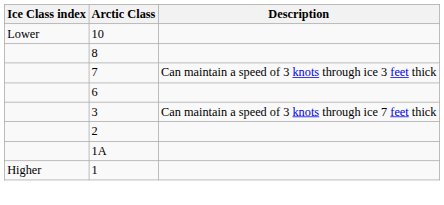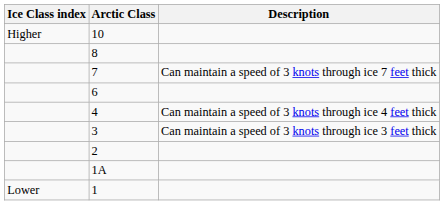 <table class="wikitable">
 <tr>
 <th>Ice Class index</th>
 <th>Arctic Class</th>
 <th>Description</th>
 </tr>
 <tr>
-<td>Lower</td>
+<td>Higher</td>
 <td>10</td>
 <td></td>
 </tr>
 <tr>
 <td></td>
 <td>8</td>
 <td></td>
 </tr>
 <tr>
 <td></td>
 <td>7</td>
-<td>Can maintain a speed of 3 <a href='#'>knots</a> through ice 3 <a href='#'>feet</a> thick</td>
+<td>Can maintain a speed of 3 <a href='#'>knots</a> through ice 7 <a href='#'>feet</a> thick</td>
 </tr>
 <tr>
 <td></td>
 <td>6</td>
 <td></td>
 </tr>
 <tr>
 <td></td>
+<td>4</td>
+<td>Can maintain a speed of 3 <a href='#'>knots</a> through ice 4 <a href='#'>feet</a> thick</td>
+</tr>
+<tr>
+<td></td>
 <td>3</td>
-<td>Can maintain a speed of 3 <a href='#'>knots</a> through ice 7 <a href='#'>feet</a> thick</td>
+<td>Can maintain a speed of 3 <a href='#'>knots</a> through ice 3 <a href='#'>feet</a> thick</td>
 </tr>
 <tr>
 <td></td>
 <td>2</td>
 <td></td>
 </tr>
 <tr>
 <td></td>
 <td>1A</td>
 <td></td>
 </tr>
 <tr>
-<td>Higher</td>
+<td>Lower</td>
 <td>1</td>
 <td></td>
 </tr>
 </table>
